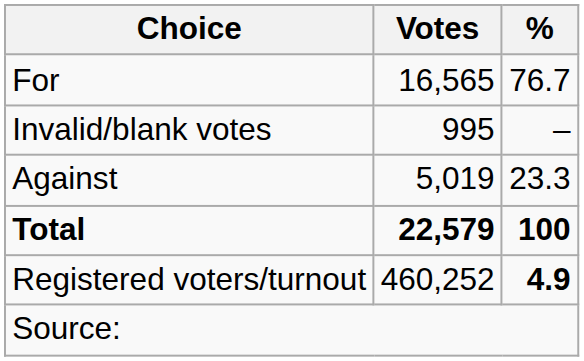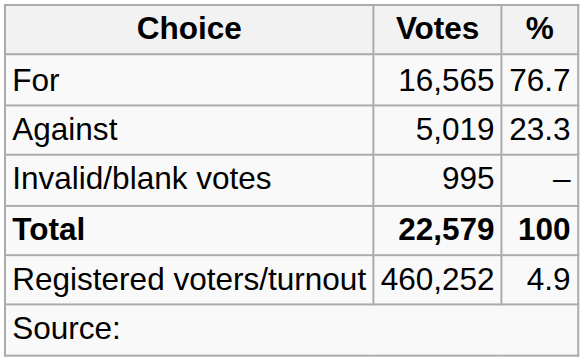 <table class=wikitable style=text-align:right>
 <tr>
 <th>Choice</th>
 <th>Votes</th>
 <th>%</th>
 </tr>
 <tr>
 <td align=left>For</td>
 <td>16,565</td>
 <td>76.7</td>
 </tr>
 <tr>
+<td align=left>Against</td>
+<td>5,019</td>
+<td>23.3</td>
+</tr>
+<tr>
 <td align=left>Invalid/blank votes</td>
 <td>995</td>
 <td>–</td>
-</tr>
-<tr>
-<td align=left>Against</td>
-<td>5,019</td>
-<td>23.3</td>
 </tr>
 <tr>
 <td align=left><strong>Total</strong></td>
 <td><strong>22,579</strong></td>
 <td><strong>100</strong></td>
 </tr>
 <tr>
 <td align=left>Registered voters/turnout</td>
 <td>460,252</td>
-<td><strong>4.9</strong></td>
+<td>4.9</td>
 </tr>
 <tr>
 <td align=left colspan=3>Source: </td>
 </tr>
 </table>
